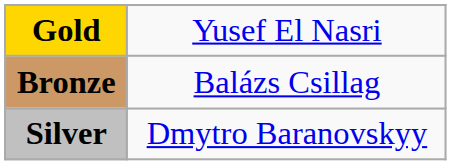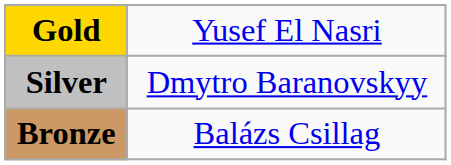 <table class="wikitable" style="text-align:center; " width="35%">
 <tr>
 <td bgcolor="gold"><strong>Gold</strong></td>
 <td><a href='#'>Yusef El Nasri</a><br>  <small><em></em></small></td>
 </tr>
 <tr>
+<td bgcolor="silver"><strong>Silver</strong></td>
+<td><a href='#'>Dmytro Baranovskyy</a><br>  <small><em></em></small></td>
+</tr>
+<tr>
 <td bgcolor="CC9966"><strong>Bronze</strong></td>
 <td><a href='#'>Balázs Csillag</a><br>  <small><em></em></small></td>
 </tr>
-<tr>
-<td bgcolor="silver"><strong>Silver</strong></td>
-<td><a href='#'>Dmytro Baranovskyy</a><br>  <small><em></em></small></td>
-</tr>
 </table>
